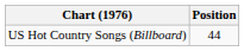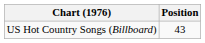 <table class="wikitable">
 <tr>
 <th>Chart (1976)</th>
 <th>Position</th>
 </tr>
 <tr>
 <td>US Hot Country Songs (<em>Billboard</em>)</td>
-<td align="center">44</td>
+<td align="center">43</td>
 </tr>
 </table>
